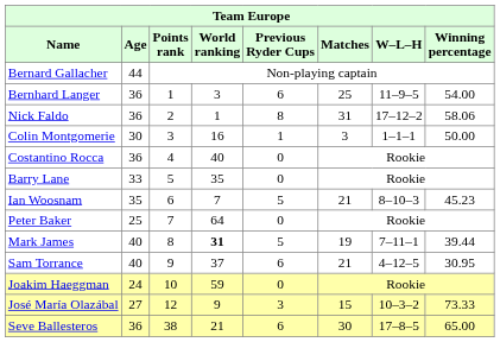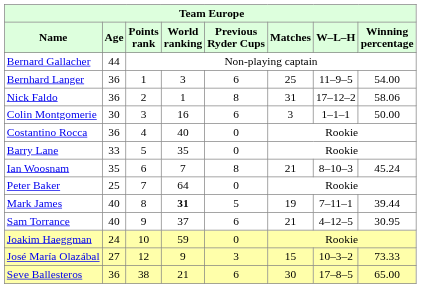 <table border="1" cellpadding="3" style="border-collapse: collapse;text-align:center">
 <tr style="background:#dfd;">
 <td colspan="8"> <strong>Team Europe</strong></td>
 </tr>
 <tr style="background:#dfd;">
 <th>Name</th>
 <th>Age</th>
 <th>Points<br>rank</th>
 <th>World<br>ranking</th>
 <th>Previous<br>Ryder Cups</th>
 <th>Matches</th>
 <th>W–L–H</th>
 <th>Winning<br>percentage</th>
 </tr>
 <tr>
 <td align=left> <a href='#'>Bernard Gallacher</a></td>
 <td>44</td>
 <td colspan="6">Non-playing captain</td>
 </tr>
 <tr>
 <td align=left> <a href='#'>Bernhard Langer</a></td>
 <td>36</td>
 <td>1</td>
 <td>3</td>
 <td>6</td>
 <td>25</td>
 <td>11–9–5</td>
 <td>54.00</td>
 </tr>
 <tr>
 <td align=left> <a href='#'>Nick Faldo</a></td>
 <td>36</td>
 <td>2</td>
 <td>1</td>
 <td>8</td>
 <td>31</td>
 <td>17–12–2</td>
 <td>58.06</td>
 </tr>
 <tr>
 <td align=left> <a href='#'>Colin Montgomerie</a></td>
 <td>30</td>
 <td>3</td>
 <td>16</td>
-<td>1</td>
+<td>6</td>
 <td>3</td>
 <td>1–1–1</td>
 <td>50.00</td>
 </tr>
 <tr>
 <td align=left> <a href='#'>Costantino Rocca</a></td>
 <td>36</td>
 <td>4</td>
 <td>40</td>
 <td>0</td>
 <td colspan="3">Rookie</td>
 </tr>
 <tr>
 <td align=left> <a href='#'>Barry Lane</a></td>
 <td>33</td>
 <td>5</td>
 <td>35</td>
 <td>0</td>
 <td colspan="3">Rookie</td>
 </tr>
 <tr>
 <td align=left> <a href='#'>Ian Woosnam</a></td>
 <td>35</td>
 <td>6</td>
 <td>7</td>
-<td>5</td>
+<td>8</td>
 <td>21</td>
 <td>8–10–3</td>
-<td>45.23</td>
+<td>45.24</td>
 </tr>
 <tr>
 <td align=left> <a href='#'>Peter Baker</a></td>
 <td>25</td>
 <td>7</td>
 <td>64</td>
 <td>0</td>
 <td colspan="3">Rookie</td>
 </tr>
 <tr>
 <td align=left> <a href='#'>Mark James</a></td>
 <td>40</td>
 <td>8</td>
 <td><strong>31</strong></td>
 <td>5</td>
 <td>19</td>
 <td>7–11–1</td>
 <td>39.44</td>
 </tr>
 <tr>
 <td align=left> <a href='#'>Sam Torrance</a></td>
 <td>40</td>
 <td>9</td>
 <td>37</td>
 <td>6</td>
 <td>21</td>
 <td>4–12–5</td>
 <td>30.95</td>
 </tr>
 <tr style="background:#ffa;">
 <td align=left> <a href='#'>Joakim Haeggman</a></td>
 <td>24</td>
 <td>10</td>
 <td>59</td>
 <td>0</td>
 <td colspan="3">Rookie</td>
 </tr>
 <tr style="background:#ffa;">
 <td align=left> <a href='#'>José María Olazábal</a></td>
 <td>27</td>
 <td>12</td>
 <td>9</td>
 <td>3</td>
 <td>15</td>
 <td>10–3–2</td>
 <td>73.33</td>
 </tr>
 <tr style="background:#ffa;">
 <td align=left> <a href='#'>Seve Ballesteros</a></td>
 <td>36</td>
 <td>38</td>
 <td>21</td>
 <td>6</td>
 <td>30</td>
 <td>17–8–5</td>
 <td>65.00</td>
 </tr>
 </table>
